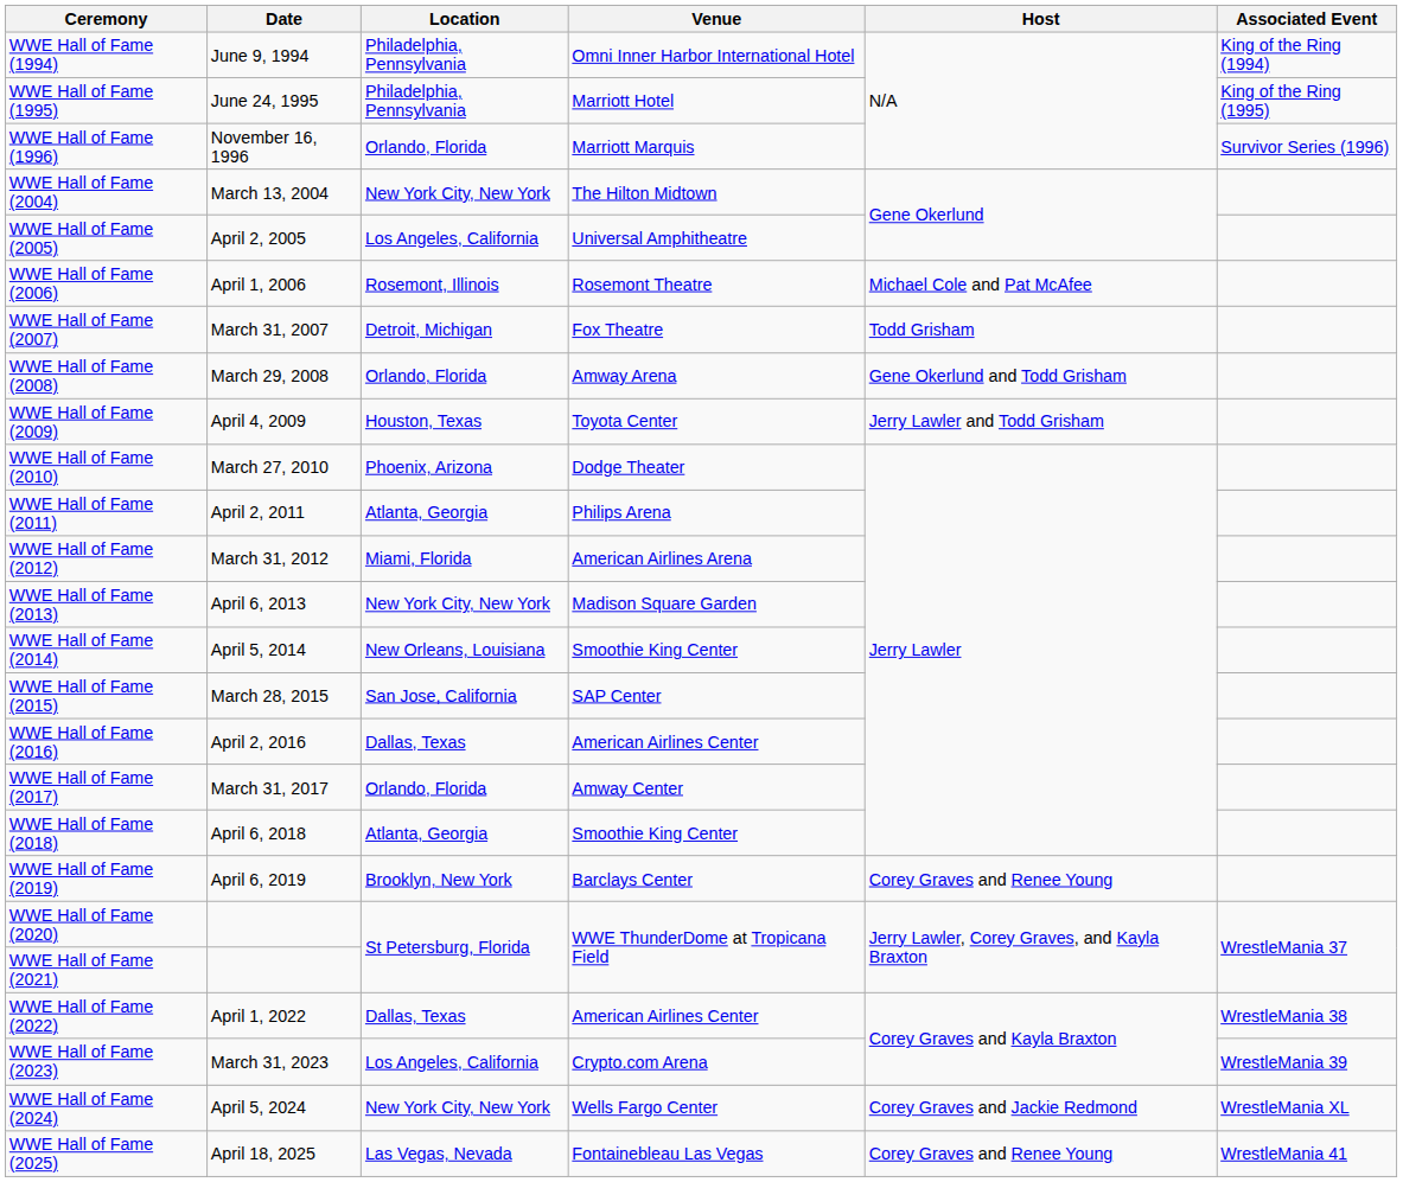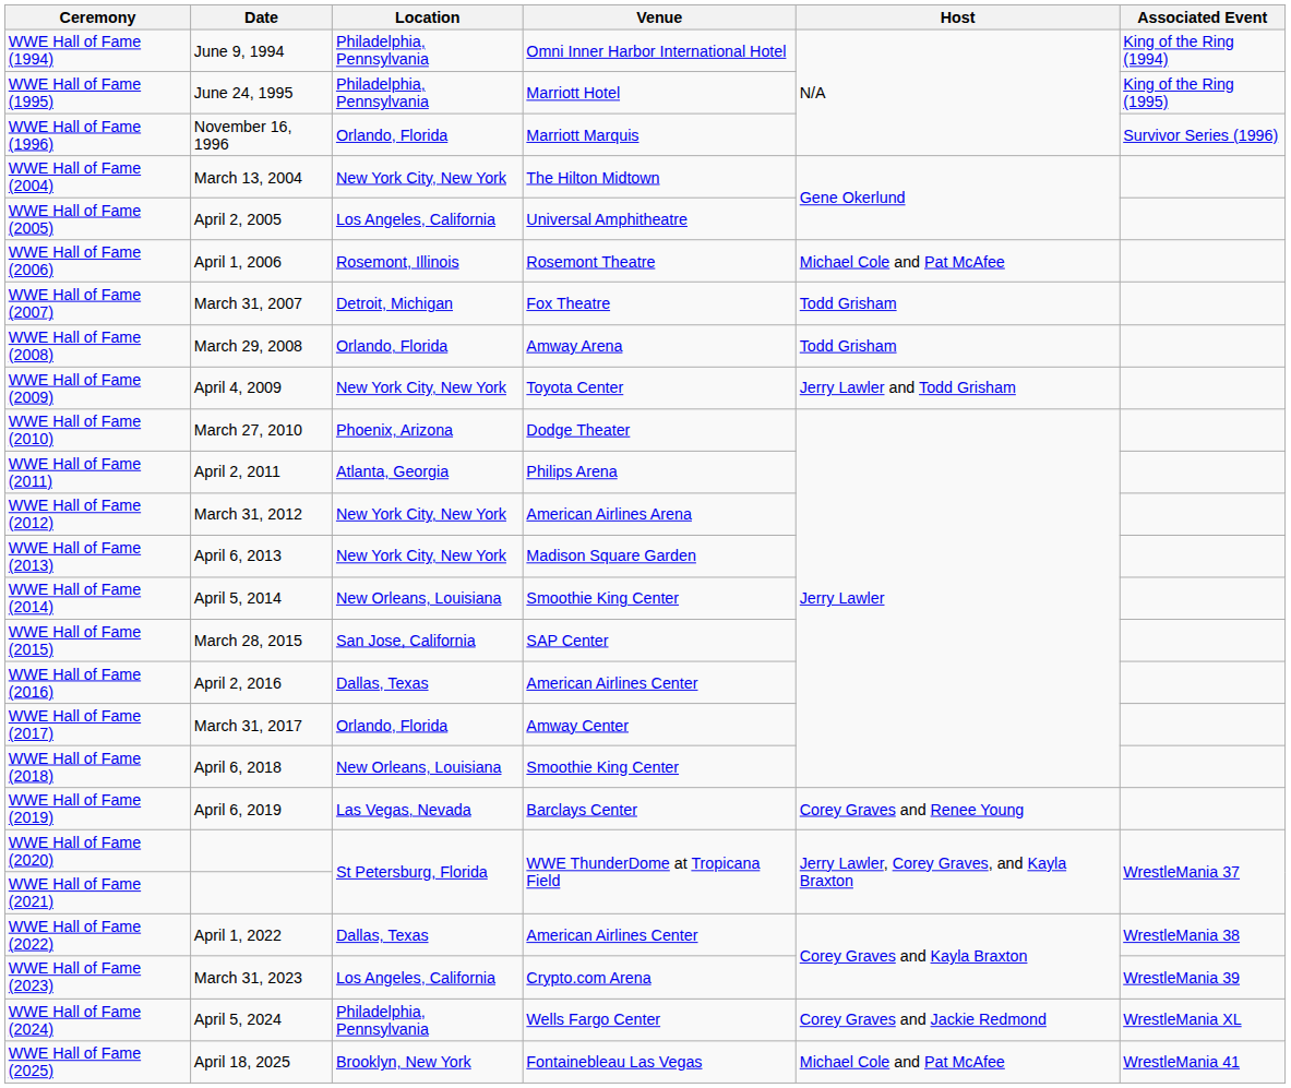 <table class="wikitable sortable" style="font-size: 95%">
 <tr>
 <th>Ceremony</th>
 <th>Date</th>
 <th>Location</th>
 <th>Venue</th>
 <th>Host</th>
 <th>Associated Event</th>
 </tr>
 <tr>
 <td><a href='#'>WWE Hall of Fame (1994)</a></td>
 <td>June 9, 1994</td>
 <td><a href='#'>Philadelphia, Pennsylvania</a></td>
 <td><a href='#'>Omni Inner Harbor International Hotel</a></td>
 <td rowspan=3>N/A</td>
 <td><a href='#'>King of the Ring (1994)</a></td>
 </tr>
 <tr>
 <td><a href='#'>WWE Hall of Fame (1995)</a></td>
 <td>June 24, 1995</td>
 <td><a href='#'>Philadelphia, Pennsylvania</a></td>
 <td><a href='#'>Marriott Hotel</a></td>
 <td><a href='#'>King of the Ring (1995)</a></td>
 </tr>
 <tr>
 <td><a href='#'>WWE Hall of Fame (1996)</a></td>
 <td>November 16, 1996</td>
 <td><a href='#'>Orlando, Florida</a></td>
 <td><a href='#'>Marriott Marquis</a></td>
 <td><a href='#'>Survivor Series (1996)</a></td>
 </tr>
 <tr>
 <td><a href='#'>WWE Hall of Fame (2004)</a></td>
 <td>March 13, 2004</td>
 <td><a href='#'>New York City, New York</a></td>
 <td><a href='#'>The Hilton Midtown</a></td>
 <td rowspan=2><a href='#'>Gene Okerlund</a></td>
 <td></td>
 </tr>
 <tr>
 <td><a href='#'>WWE Hall of Fame (2005)</a></td>
 <td>April 2, 2005</td>
 <td><a href='#'>Los Angeles, California</a></td>
 <td><a href='#'>Universal Amphitheatre</a></td>
 <td></td>
 </tr>
 <tr>
 <td><a href='#'>WWE Hall of Fame (2006)</a></td>
 <td>April 1, 2006</td>
 <td><a href='#'>Rosemont, Illinois</a></td>
 <td><a href='#'>Rosemont Theatre</a></td>
 <td><a href='#'>Michael Cole</a> and <a href='#'>Pat McAfee</a></td>
 <td></td>
 </tr>
 <tr>
 <td><a href='#'>WWE Hall of Fame (2007)</a></td>
 <td>March 31, 2007</td>
 <td><a href='#'>Detroit, Michigan</a></td>
 <td><a href='#'>Fox Theatre</a></td>
 <td><a href='#'>Todd Grisham</a></td>
 <td></td>
 </tr>
 <tr>
 <td><a href='#'>WWE Hall of Fame (2008)</a></td>
 <td>March 29, 2008</td>
 <td><a href='#'>Orlando, Florida</a></td>
 <td><a href='#'>Amway Arena</a></td>
-<td><a href='#'>Gene Okerlund</a> and <a href='#'>Todd Grisham</a></td>
+<td><a href='#'>Todd Grisham</a></td>
 <td></td>
 </tr>
 <tr>
 <td><a href='#'>WWE Hall of Fame (2009)</a></td>
 <td>April 4, 2009</td>
-<td><a href='#'>Houston, Texas</a></td>
+<td><a href='#'>New York City, New York</a></td>
 <td><a href='#'>Toyota Center</a></td>
 <td><a href='#'>Jerry Lawler</a> and <a href='#'>Todd Grisham</a></td>
 <td></td>
 </tr>
 <tr>
 <td><a href='#'>WWE Hall of Fame (2010)</a></td>
 <td>March 27, 2010</td>
 <td><a href='#'>Phoenix, Arizona</a></td>
 <td><a href='#'>Dodge Theater</a></td>
 <td rowspan=9><a href='#'>Jerry Lawler</a></td>
 <td></td>
 </tr>
 <tr>
 <td><a href='#'>WWE Hall of Fame (2011)</a></td>
 <td>April 2, 2011</td>
 <td><a href='#'>Atlanta, Georgia</a></td>
 <td><a href='#'>Philips Arena</a></td>
 <td></td>
 </tr>
 <tr>
 <td><a href='#'>WWE Hall of Fame (2012)</a></td>
 <td>March 31, 2012</td>
-<td><a href='#'>Miami, Florida</a></td>
+<td><a href='#'>New York City, New York</a></td>
 <td><a href='#'>American Airlines Arena</a></td>
 <td></td>
 </tr>
 <tr>
 <td><a href='#'>WWE Hall of Fame (2013)</a></td>
 <td>April 6, 2013</td>
 <td><a href='#'>New York City, New York</a></td>
 <td><a href='#'>Madison Square Garden</a></td>
 <td></td>
 </tr>
 <tr>
 <td><a href='#'>WWE Hall of Fame (2014)</a></td>
 <td>April 5, 2014</td>
 <td><a href='#'>New Orleans, Louisiana</a></td>
 <td><a href='#'>Smoothie King Center</a></td>
 <td></td>
 </tr>
 <tr>
 <td><a href='#'>WWE Hall of Fame (2015)</a></td>
 <td>March 28, 2015</td>
 <td><a href='#'>San Jose, California</a></td>
 <td><a href='#'>SAP Center</a></td>
 <td></td>
 </tr>
 <tr>
 <td><a href='#'>WWE Hall of Fame (2016)</a></td>
 <td>April 2, 2016</td>
 <td><a href='#'>Dallas, Texas</a></td>
 <td><a href='#'>American Airlines Center</a></td>
 <td></td>
 </tr>
 <tr>
 <td><a href='#'>WWE Hall of Fame (2017)</a></td>
 <td>March 31, 2017</td>
 <td><a href='#'>Orlando, Florida</a></td>
 <td><a href='#'>Amway Center</a></td>
 <td></td>
 </tr>
 <tr>
 <td><a href='#'>WWE Hall of Fame (2018)</a></td>
 <td>April 6, 2018</td>
-<td><a href='#'>Atlanta, Georgia</a></td>
+<td><a href='#'>New Orleans, Louisiana</a></td>
 <td><a href='#'>Smoothie King Center</a></td>
 <td></td>
 </tr>
 <tr>
 <td><a href='#'>WWE Hall of Fame (2019)</a></td>
 <td>April 6, 2019</td>
-<td><a href='#'>Brooklyn, New York</a></td>
+<td><a href='#'>Las Vegas, Nevada </a></td>
 <td><a href='#'>Barclays Center</a></td>
 <td><a href='#'>Corey Graves</a> and <a href='#'>Renee Young</a></td>
 <td></td>
 </tr>
 <tr>
 <td><a href='#'>WWE Hall of Fame (2020)</a></td>
 <td></td>
 <td rowspan="2"><a href='#'>St Petersburg, Florida</a></td>
 <td rowspan="2"><a href='#'>WWE ThunderDome</a> at <a href='#'>Tropicana Field</a></td>
 <td rowspan="2"><a href='#'>Jerry Lawler</a>, <a href='#'>Corey Graves</a>, and <a href='#'>Kayla Braxton</a></td>
 <td rowspan="2"><a href='#'>WrestleMania 37</a></td>
 </tr>
 <tr>
 <td><a href='#'>WWE Hall of Fame (2021)</a></td>
 <td></td>
 </tr>
 <tr>
 <td><a href='#'>WWE Hall of Fame (2022)</a></td>
 <td>April 1, 2022</td>
 <td><a href='#'>Dallas, Texas</a></td>
 <td><a href='#'>American Airlines Center</a></td>
 <td rowspan="2"><a href='#'>Corey Graves</a> and <a href='#'>Kayla Braxton</a></td>
 <td><a href='#'>WrestleMania 38</a></td>
 </tr>
 <tr>
 <td><a href='#'>WWE Hall of Fame (2023)</a></td>
 <td>March 31, 2023</td>
 <td><a href='#'>Los Angeles, California</a></td>
 <td><a href='#'>Crypto.com Arena</a></td>
 <td><a href='#'>WrestleMania 39</a></td>
 </tr>
 <tr>
 <td><a href='#'>WWE Hall of Fame (2024)</a></td>
 <td>April 5, 2024</td>
-<td><a href='#'>New York City, New York</a></td>
+<td><a href='#'>Philadelphia, Pennsylvania</a></td>
 <td><a href='#'>Wells Fargo Center</a></td>
 <td><a href='#'>Corey Graves</a> and <a href='#'>Jackie Redmond</a></td>
 <td><a href='#'>WrestleMania XL</a></td>
 </tr>
 <tr>
 <td><a href='#'>WWE Hall of Fame (2025)</a></td>
 <td>April 18, 2025</td>
-<td><a href='#'>Las Vegas, Nevada </a></td>
+<td><a href='#'>Brooklyn, New York</a></td>
 <td><a href='#'>Fontainebleau Las Vegas</a></td>
-<td><a href='#'>Corey Graves</a> and <a href='#'>Renee Young</a></td>
+<td><a href='#'>Michael Cole</a> and <a href='#'>Pat McAfee</a></td>
 <td><a href='#'>WrestleMania 41</a></td>
 </tr>
 </table>
